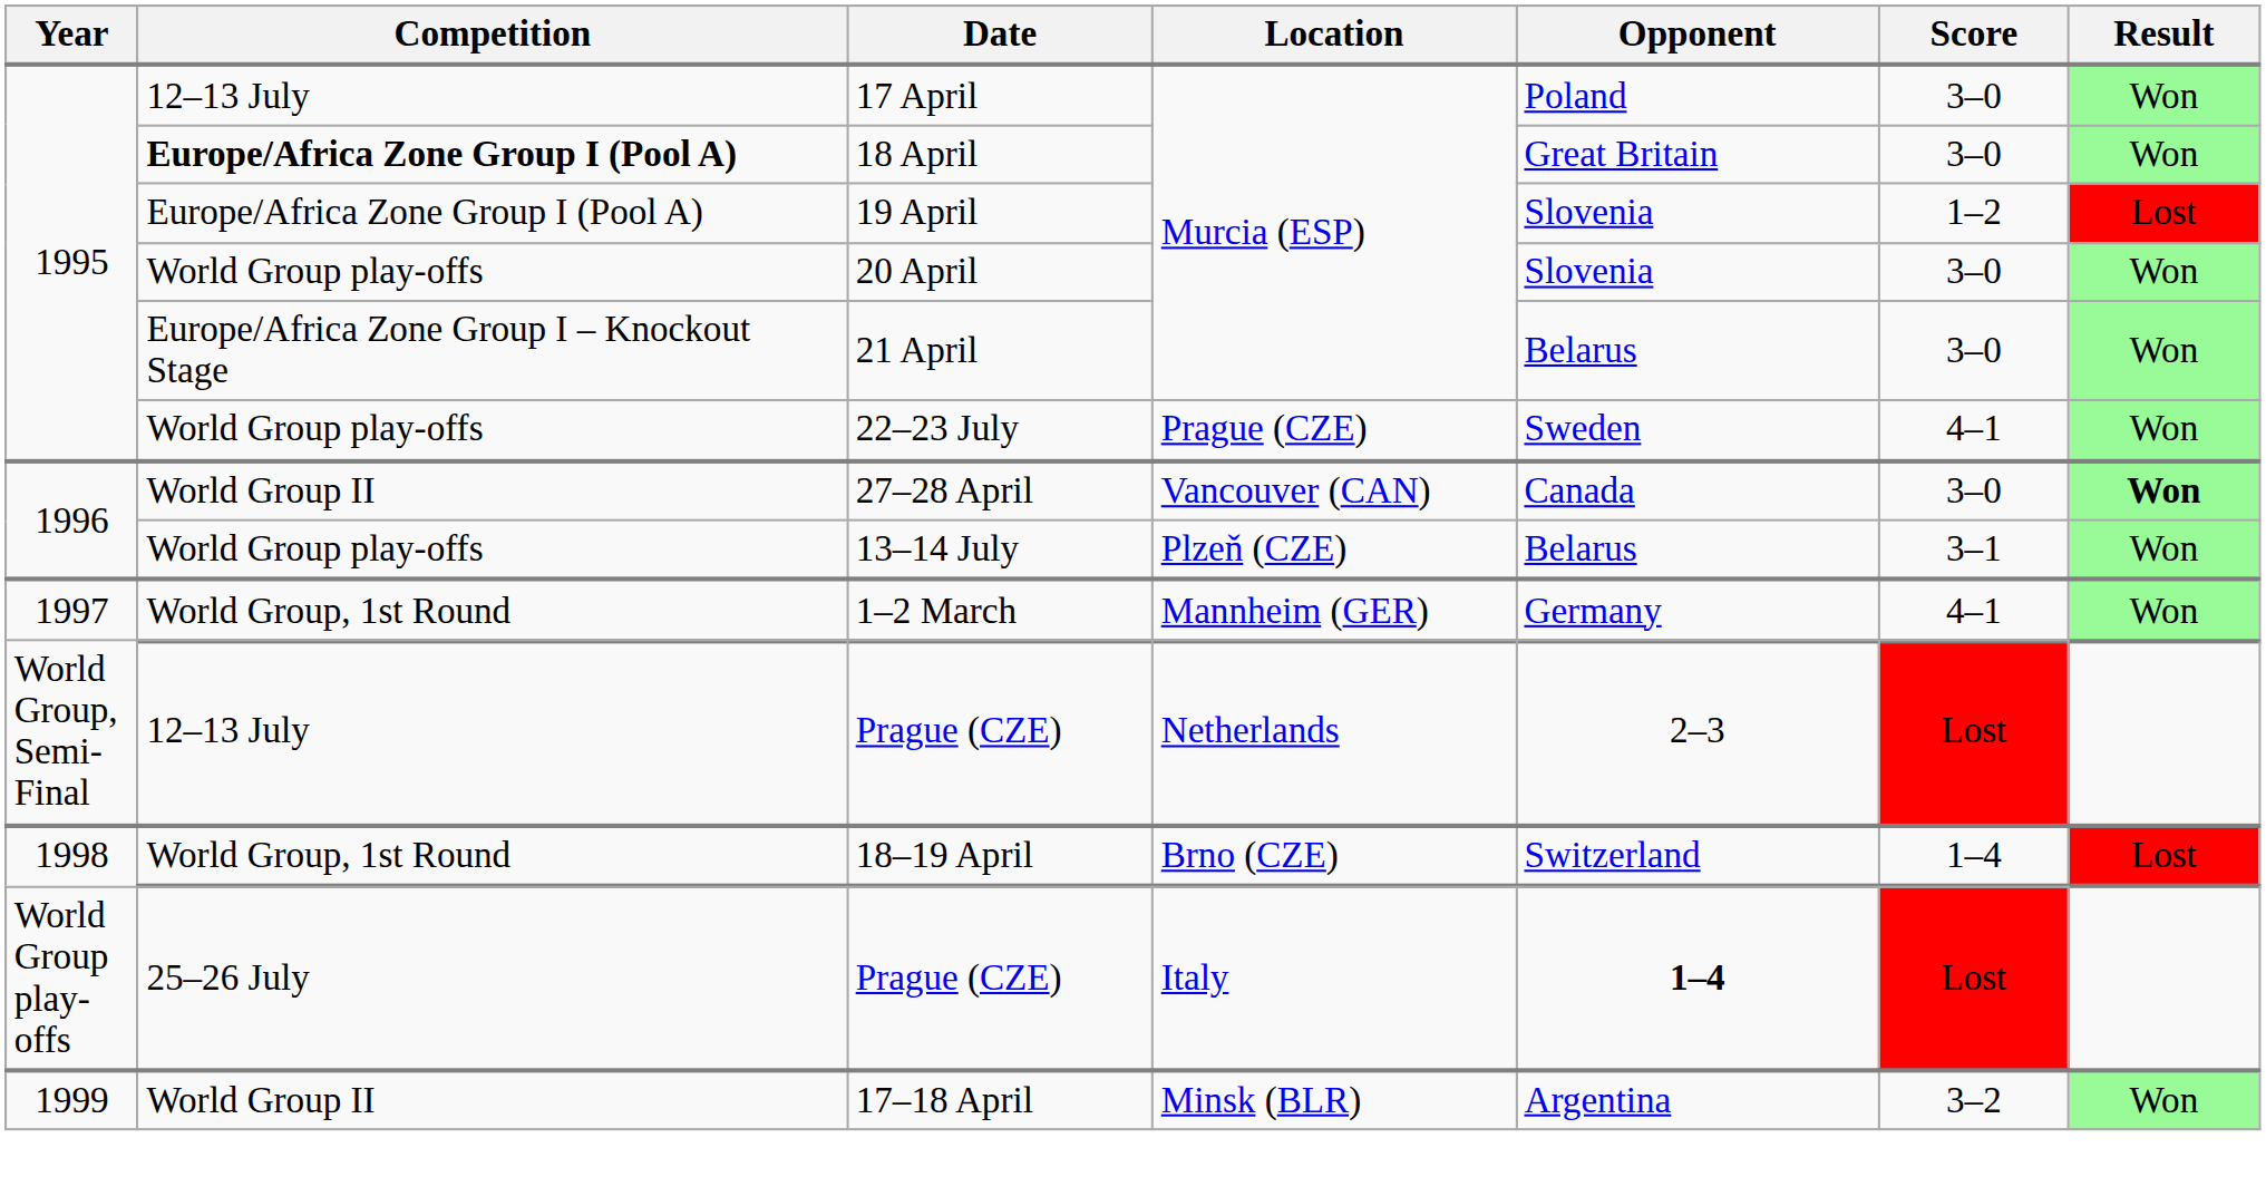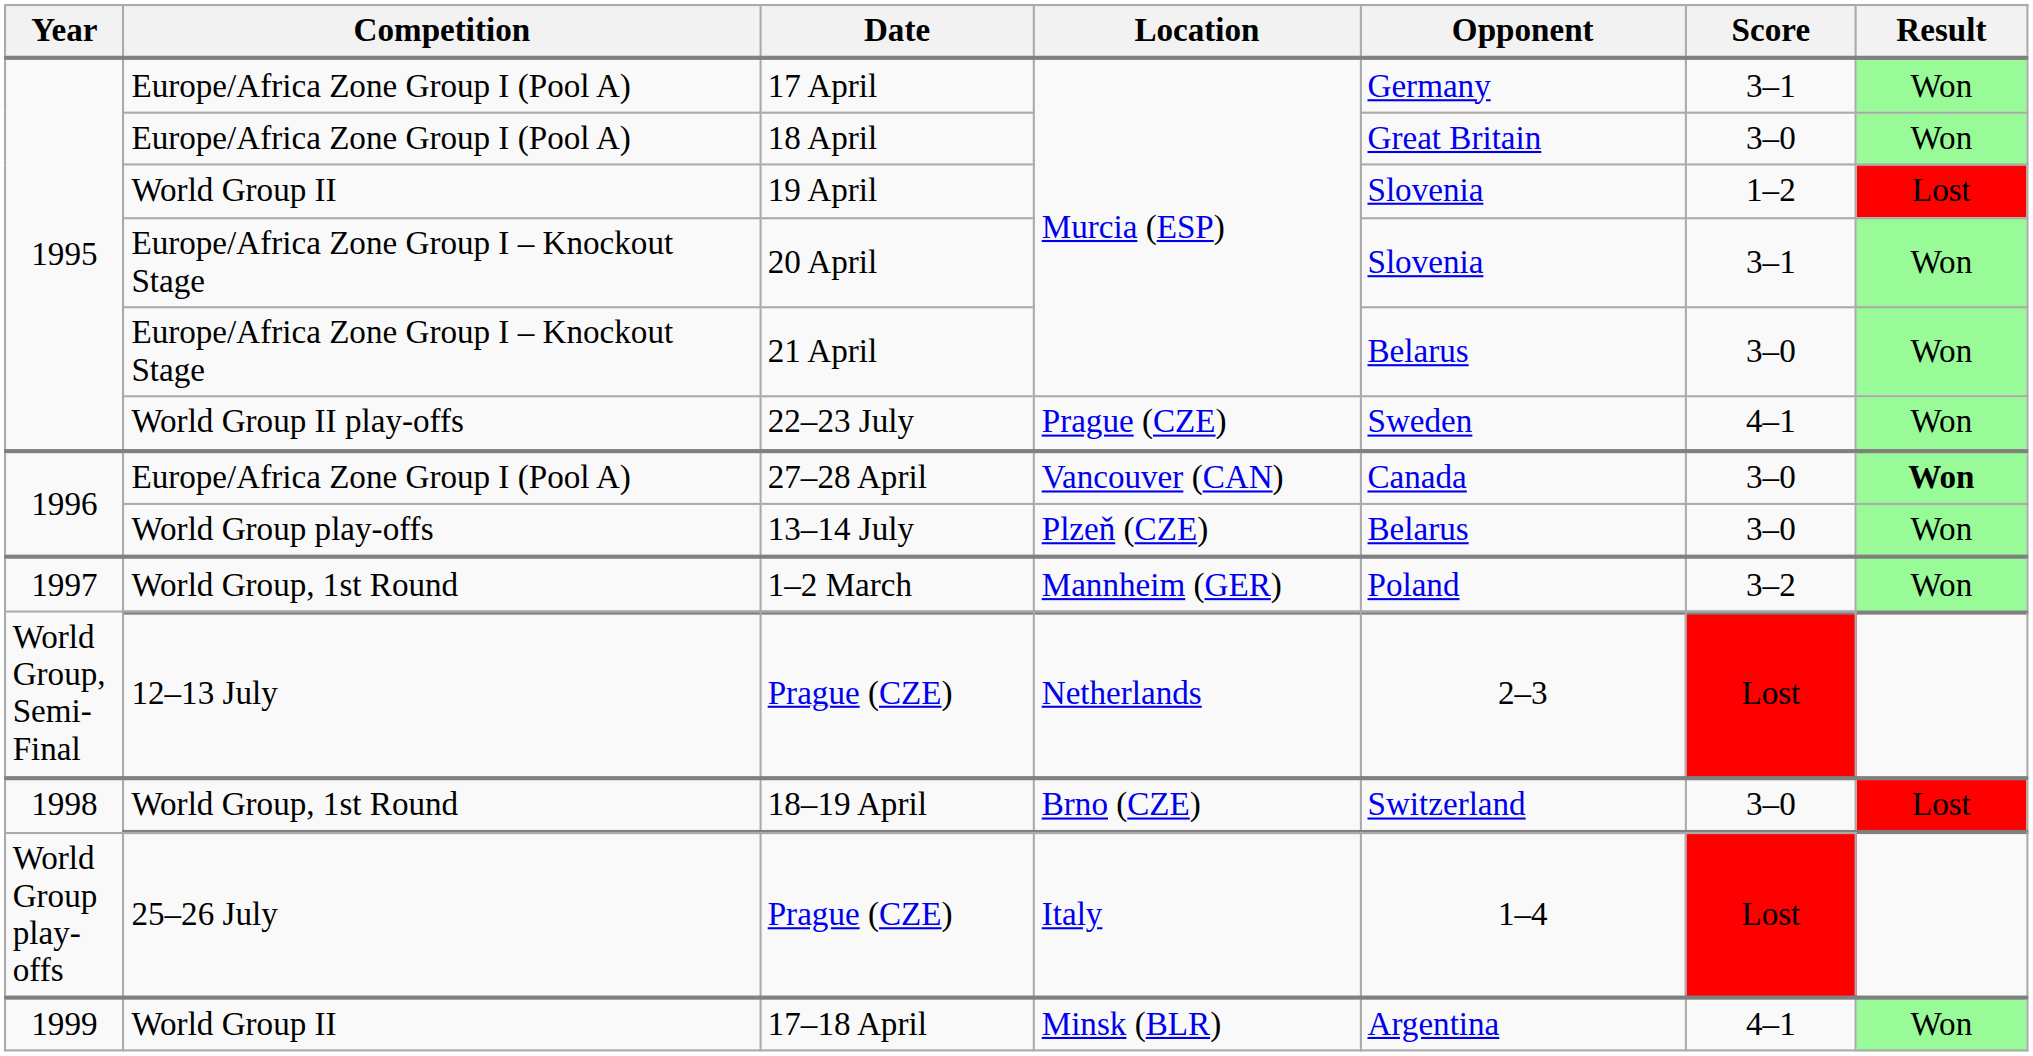 <table class="wikitable">
 <tr>
 <th width="50">Year</th>
 <th width="300">Competition</th>
 <th width="125">Date</th>
 <th width="150">Location</th>
 <th width="150">Opponent</th>
 <th width="75">Score</th>
 <th width="75">Result</th>
 </tr>
 <tr style="border-top:2px solid gray;">
 <td align="center" rowspan="6">1995</td>
-<td>12–13 July</td>
+<td>Europe/Africa Zone Group I (Pool A)</td>
 <td>17 April</td>
 <td rowspan="5"><a href='#'>Murcia</a> (<a href='#'>ESP</a>)</td>
-<td> <a href='#'>Poland</a></td>
-<td align="center">3–0</td>
+<td> <a href='#'>Germany</a></td>
+<td align="center">3–1</td>
 <td align="center" bgcolor="#98FB98">Won</td>
 </tr>
 <tr>
-<td><strong>Europe/Africa Zone Group I (Pool A)</strong></td>
+<td>Europe/Africa Zone Group I (Pool A)</td>
 <td>18 April</td>
 <td> <a href='#'>Great Britain</a></td>
 <td align="center">3–0</td>
 <td align="center" bgcolor="#98FB98">Won</td>
 </tr>
 <tr>
-<td>Europe/Africa Zone Group I (Pool A)</td>
+<td>World Group II</td>
 <td>19 April</td>
 <td> <a href='#'>Slovenia</a></td>
 <td align="center">1–2</td>
 <td align="center" bgcolor="red">Lost</td>
 </tr>
 <tr>
-<td>World Group play-offs</td>
+<td>Europe/Africa Zone Group I – Knockout Stage</td>
 <td>20 April</td>
 <td> <a href='#'>Slovenia</a></td>
-<td align="center">3–0</td>
+<td align="center">3–1</td>
 <td align="center" bgcolor="#98FB98">Won</td>
 </tr>
 <tr>
 <td>Europe/Africa Zone Group I – Knockout Stage</td>
 <td>21 April</td>
 <td> <a href='#'>Belarus</a></td>
 <td align="center">3–0</td>
 <td align="center" bgcolor="#98FB98">Won</td>
 </tr>
 <tr>
-<td>World Group play-offs</td>
+<td>World Group II play-offs</td>
 <td>22–23 July</td>
 <td><a href='#'>Prague</a> (<a href='#'>CZE</a>)</td>
 <td> <a href='#'>Sweden</a></td>
 <td align="center">4–1</td>
 <td align="center" bgcolor="#98FB98">Won</td>
 </tr>
 <tr style="border-top:2px solid gray;">
 <td align="center" rowspan="2">1996</td>
-<td>World Group II</td>
+<td>Europe/Africa Zone Group I (Pool A)</td>
 <td>27–28 April</td>
 <td><a href='#'>Vancouver</a> (<a href='#'>CAN</a>)</td>
 <td> <a href='#'>Canada</a></td>
 <td align="center">3–0</td>
 <td align="center" bgcolor="#98FB98"><strong>Won</strong></td>
 </tr>
 <tr>
 <td>World Group play-offs</td>
 <td>13–14 July</td>
 <td><a href='#'>Plzeň</a> (<a href='#'>CZE</a>)</td>
 <td> <a href='#'>Belarus</a></td>
-<td align="center">3–1</td>
+<td align="center">3–0</td>
 <td align="center" bgcolor="#98FB98">Won</td>
 </tr>
 <tr style="border-top:2px solid gray;">
 <td align="center" rowspan="2">1997</td>
 <td>World Group, 1st Round</td>
 <td>1–2 March</td>
 <td><a href='#'>Mannheim</a> (<a href='#'>GER</a>)</td>
-<td> <a href='#'>Germany</a></td>
-<td align="center">4–1</td>
+<td> <a href='#'>Poland</a></td>
+<td align="center">3–2</td>
 <td align="center" bgcolor="#98FB98">Won</td>
 </tr>
 <tr style="border-top:2px solid gray;">
 </tr>
 <tr>
 <td>World Group, Semi-Final</td>
 <td>12–13 July</td>
 <td><a href='#'>Prague</a> (<a href='#'>CZE</a>)</td>
 <td> <a href='#'>Netherlands</a></td>
 <td align="center">2–3</td>
 <td align="center" bgcolor="red">Lost</td>
 </tr>
 <tr style="border-top:2px solid gray;">
 <td align="center" rowspan="2">1998</td>
 <td>World Group, 1st Round</td>
 <td>18–19 April</td>
 <td><a href='#'>Brno</a> (<a href='#'>CZE</a>)</td>
 <td> <a href='#'>Switzerland</a></td>
-<td align="center">1–4</td>
+<td align="center">3–0</td>
 <td align="center" bgcolor="red">Lost</td>
 </tr>
 <tr style="border-top:2px solid gray;">
 </tr>
 <tr>
 <td>World Group play-offs</td>
 <td>25–26 July</td>
 <td><a href='#'>Prague</a> (<a href='#'>CZE</a>)</td>
 <td> <a href='#'>Italy</a></td>
-<td align="center"><strong>1–4</strong></td>
+<td align="center">1–4</td>
 <td align="center" bgcolor="red">Lost</td>
 </tr>
 <tr style="border-top:2px solid gray;">
 <td align="center">1999</td>
 <td>World Group II</td>
 <td>17–18 April</td>
 <td><a href='#'>Minsk</a> (<a href='#'>BLR</a>)</td>
 <td> <a href='#'>Argentina</a></td>
-<td align="center">3–2</td>
+<td align="center">4–1</td>
 <td align="center" bgcolor="#98FB98">Won</td>
 </tr>
 </table>
